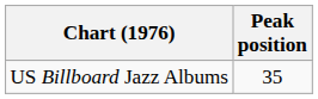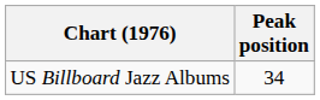 <table class="wikitable">
 <tr>
 <th>Chart (1976)</th>
 <th>Peak<br>position</th>
 </tr>
 <tr>
 <td>US <em>Billboard</em> Jazz Albums</td>
-<td align="center">35</td>
+<td align="center">34</td>
 </tr>
 </table>
